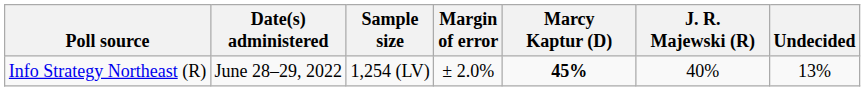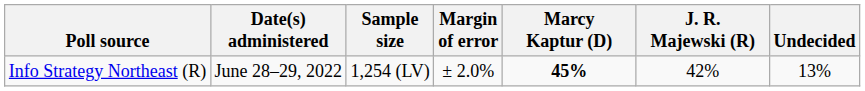 <table class="wikitable" style="font-size:90%;text-align:center;">
 <tr valign=bottom>
 <th>Poll source</th>
 <th>Date(s)<br>administered</th>
 <th>Sample<br>size</th>
 <th>Margin<br>of error</th>
 <th style="width:100px;">Marcy<br>Kaptur (D)</th>
 <th style="width:100px;">J. R.<br>Majewski (R)</th>
 <th>Undecided</th>
 </tr>
 <tr>
 <td style="text-align:left;"><a href='#'>Info Strategy Northeast</a> (R)</td>
 <td>June 28–29, 2022</td>
 <td>1,254 (LV)</td>
 <td>± 2.0%</td>
 <td><strong>45%</strong></td>
-<td>40%</td>
+<td>42%</td>
 <td>13%</td>
 </tr>
 </table>
